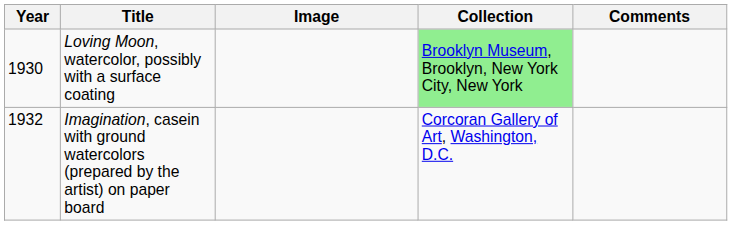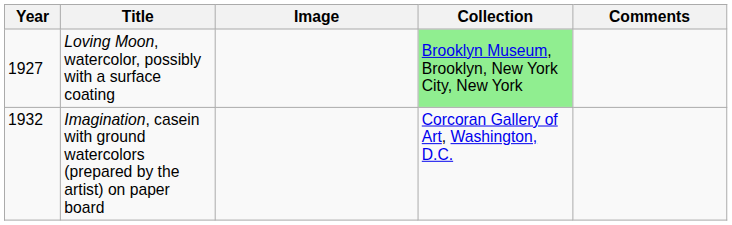 <table class="wikitable sortable">
 <tr>
 <th scope="col" width="50">Year</th>
 <th scope="col" width="150">Title</th>
 <th scope="col" width="200">Image</th>
 <th scope="col" width="150">Collection</th>
 <th scope="col" width="150">Comments</th>
 </tr>
 <tr>
-<td>1930</td>
+<td>1927</td>
 <td><em>Loving Moon</em>, watercolor, possibly with a surface coating</td>
 <td></td>
 <td style="background: lightgreen;"><a href='#'>Brooklyn Museum</a>, Brooklyn, New York City, New York</td>
 <td></td>
 </tr>
 <tr valign="top">
 <td>1932</td>
 <td><em>Imagination</em>, casein with ground watercolors (prepared by the artist) on paper board</td>
 <td></td>
 <td><a href='#'>Corcoran Gallery of Art</a>, <a href='#'>Washington, D.C.</a></td>
 <td></td>
 </tr>
 </table>
